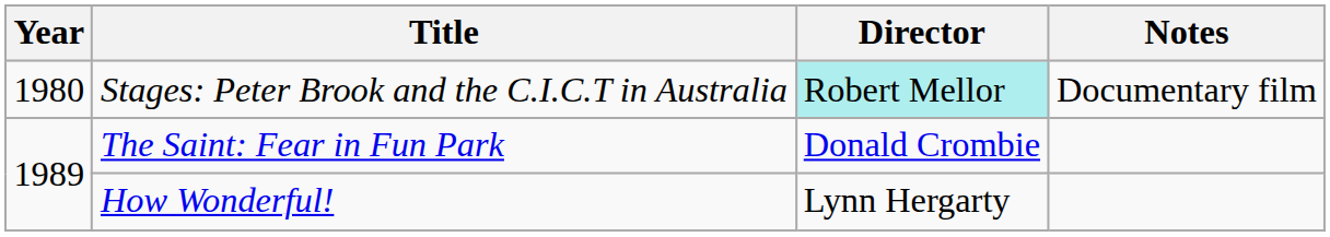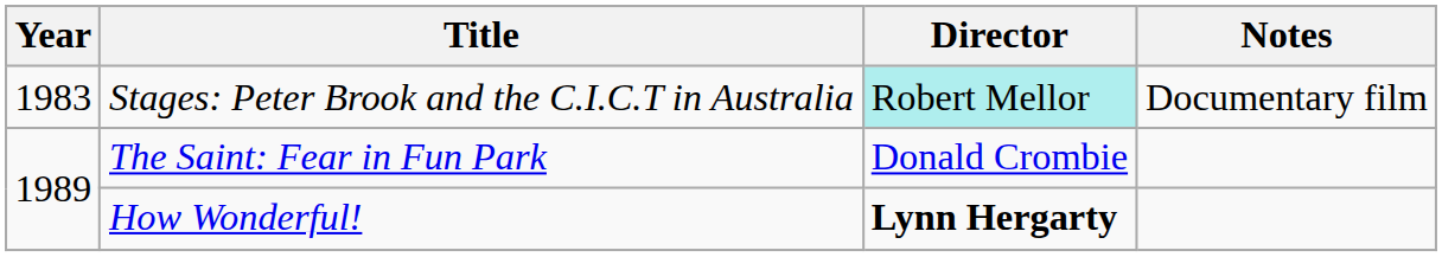 <table class="wikitable">
 <tr>
 <th>Year</th>
 <th>Title</th>
 <th>Director</th>
 <th>Notes</th>
 </tr>
 <tr>
-<td>1980</td>
+<td>1983</td>
 <td><em>Stages: Peter Brook and the C.I.C.T in Australia</em></td>
 <td style="background: paleturquoise;">Robert Mellor</td>
 <td>Documentary film</td>
 </tr>
 <tr>
 <td rowspan=2>1989</td>
 <td><em><a href='#'>The Saint: Fear in Fun Park</a></em></td>
 <td><a href='#'>Donald Crombie</a></td>
 <td></td>
 </tr>
 <tr>
 <td><em><a href='#'>How Wonderful!</a></em></td>
-<td>Lynn Hergarty</td>
+<td><strong>Lynn Hergarty</strong></td>
 <td></td>
 </tr>
 </table>
